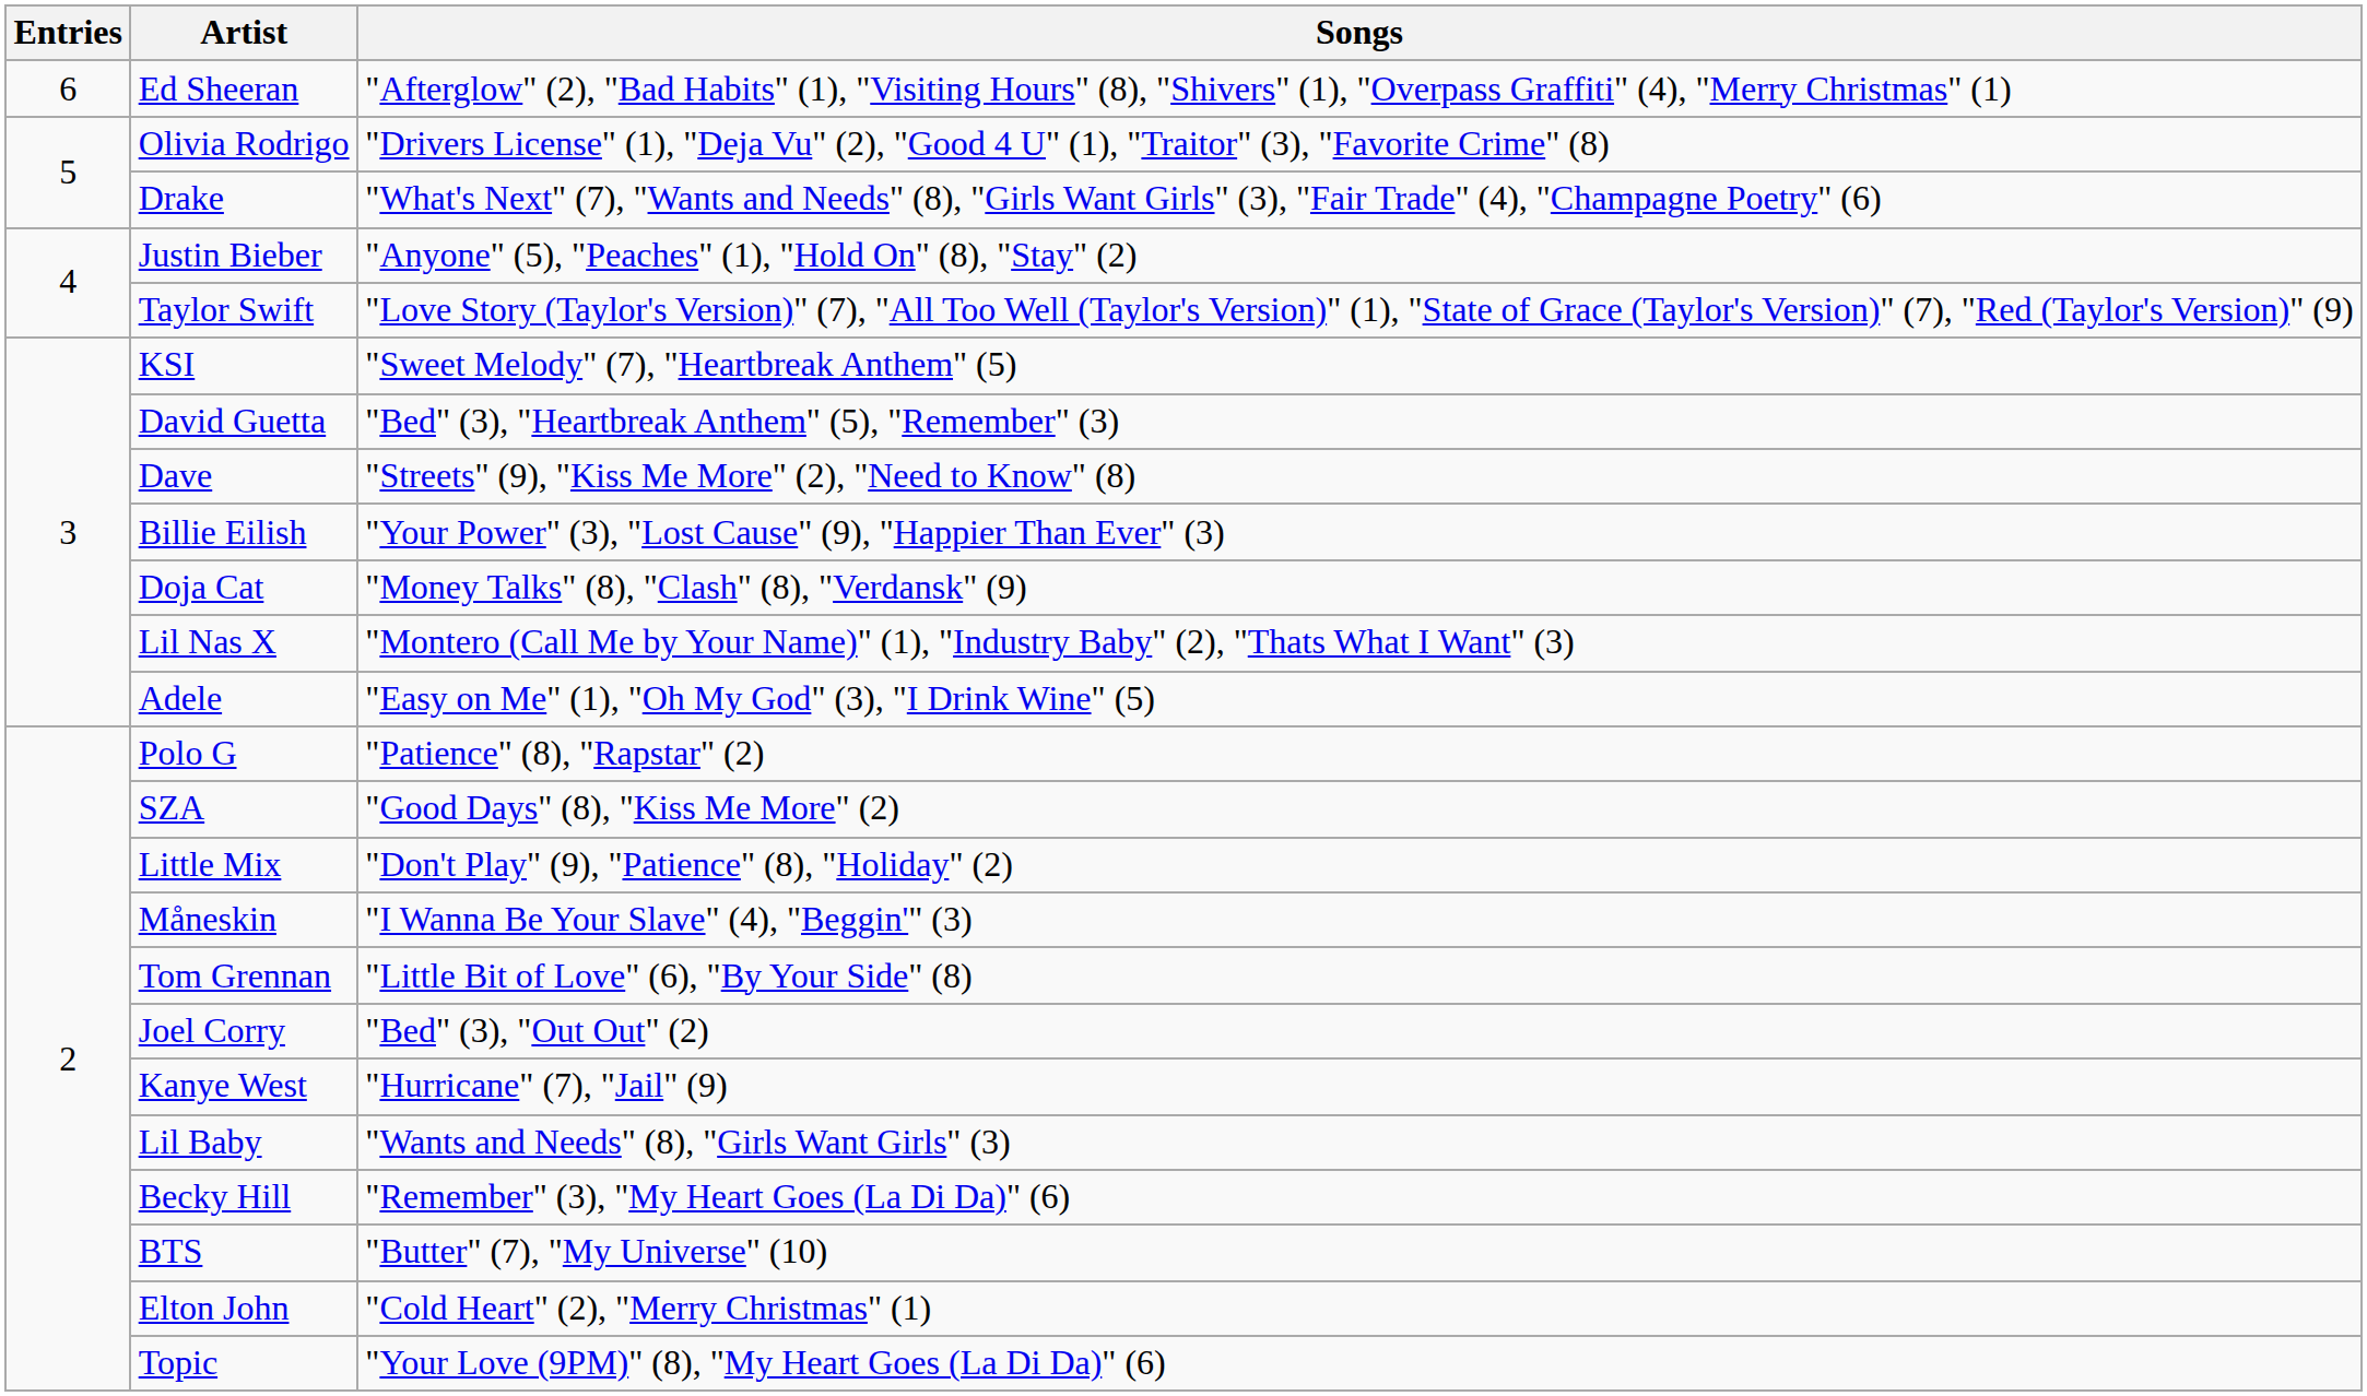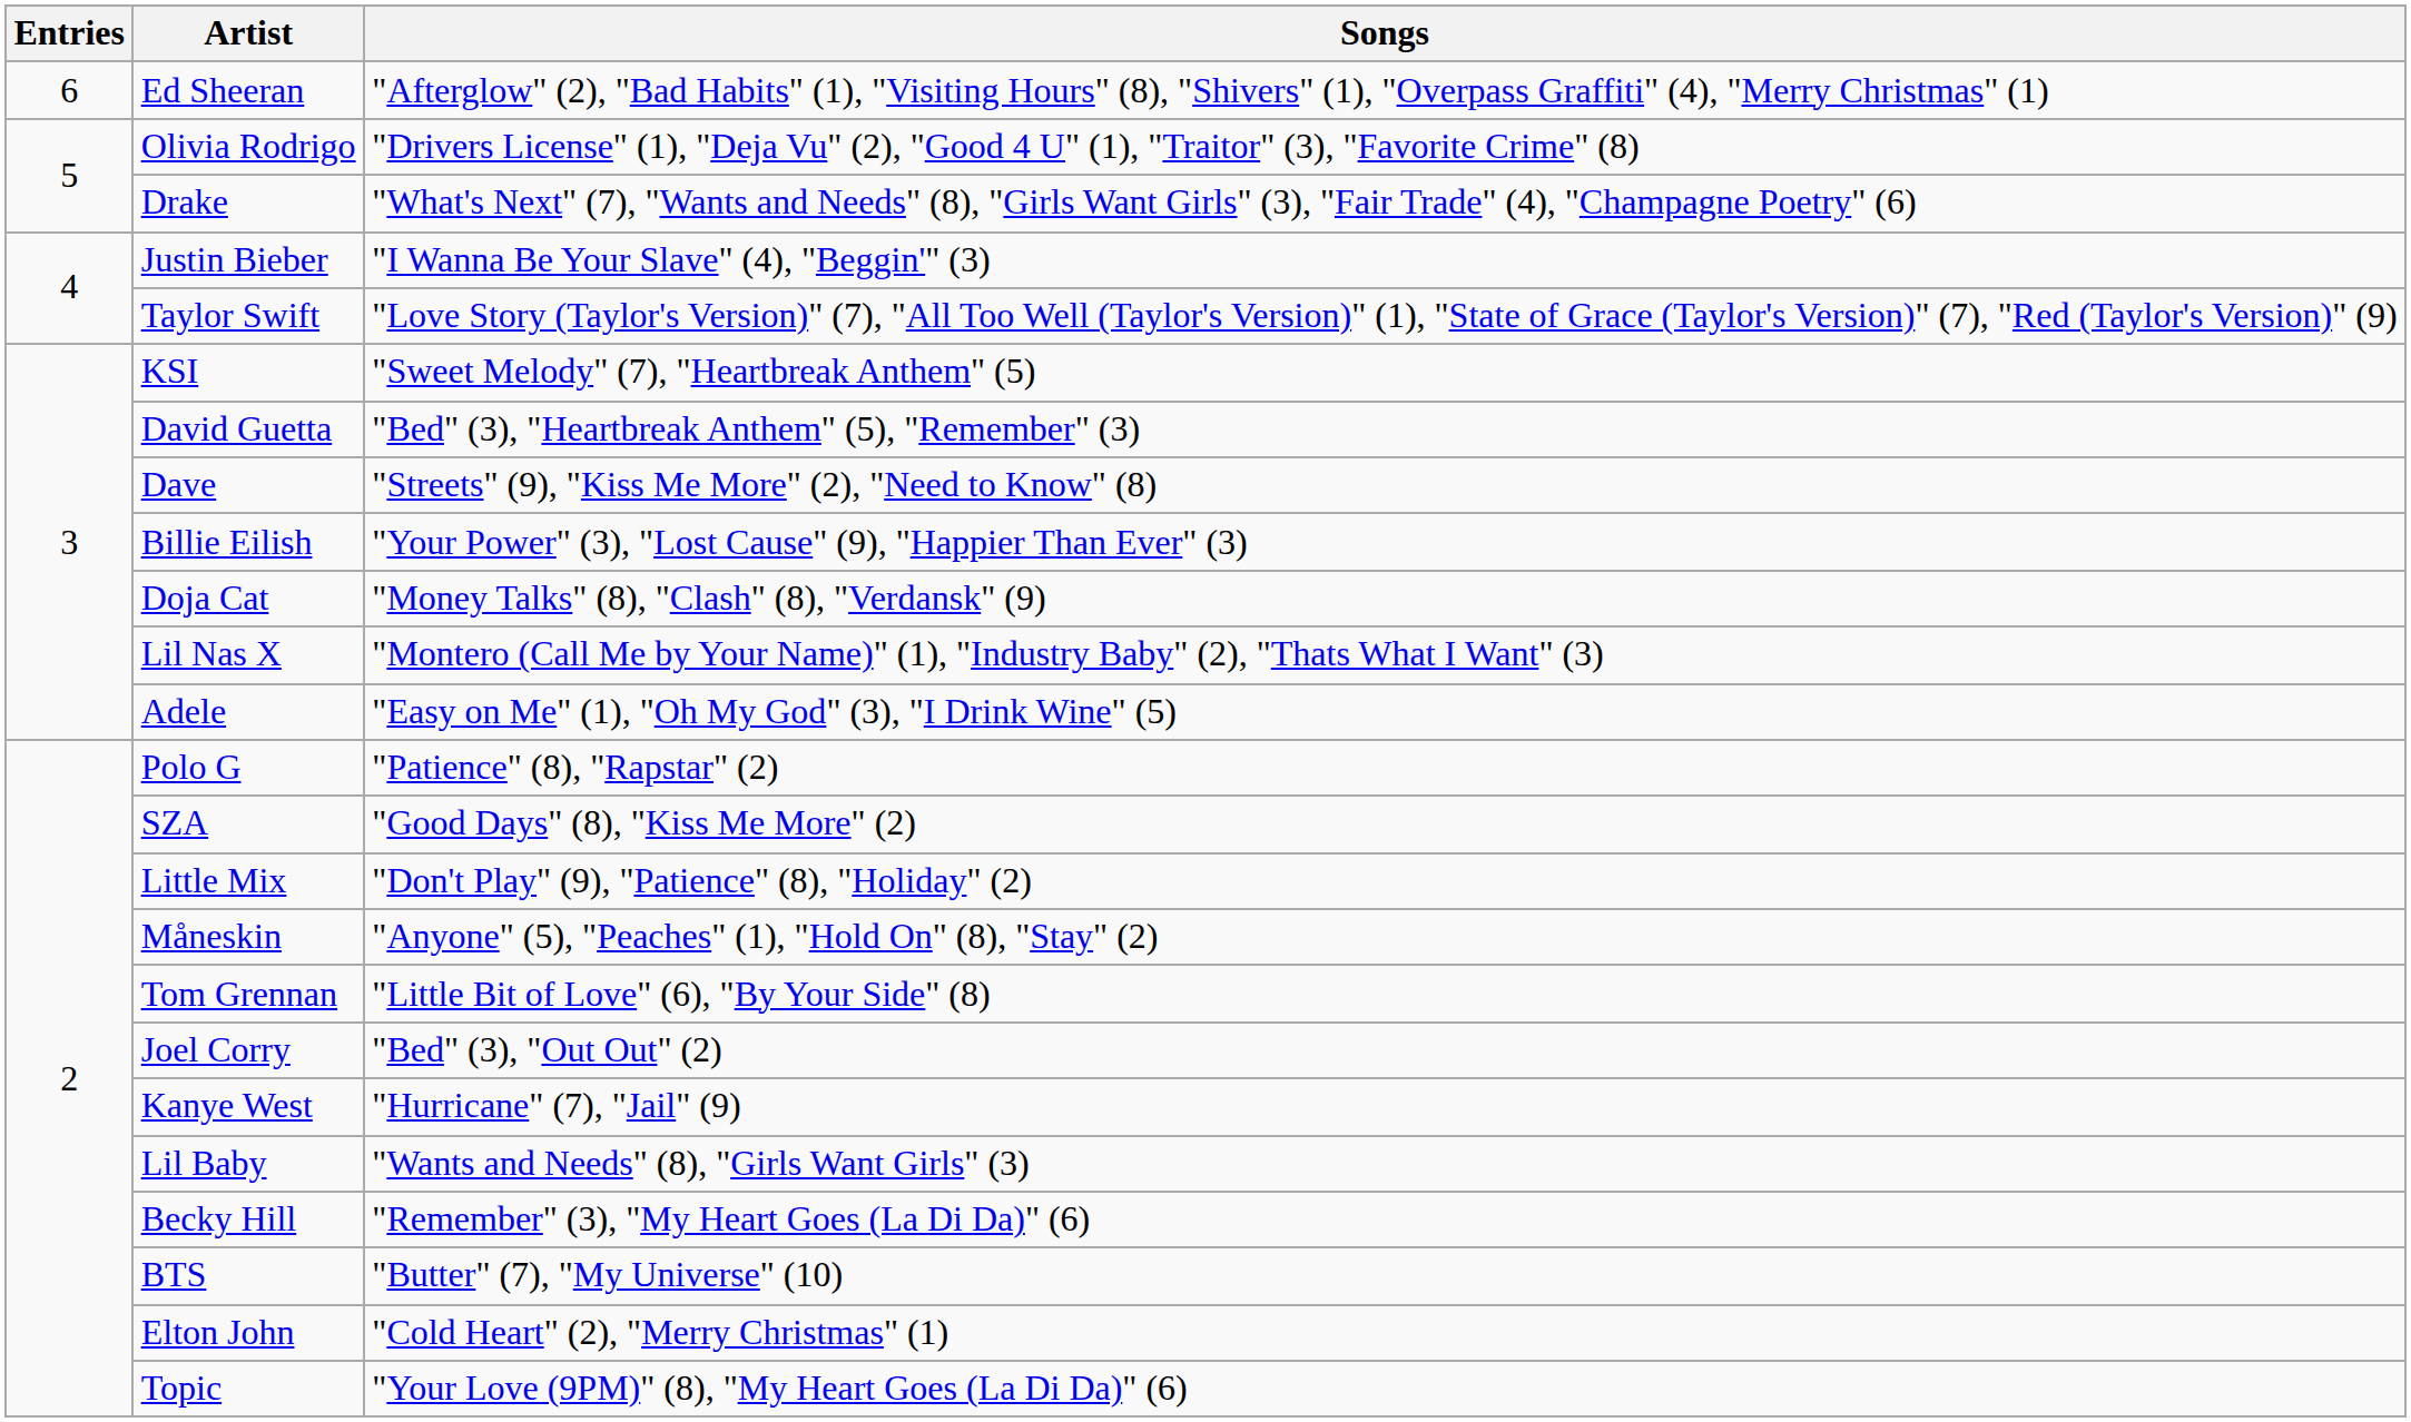 <table class="wikitable sortable">
 <tr>
 <th>Entries</th>
 <th>Artist</th>
 <th>Songs</th>
 </tr>
 <tr>
 <td style="text-align: center">6</td>
 <td><a href='#'>Ed Sheeran</a></td>
 <td>"<a href='#'>Afterglow</a>" (2), "<a href='#'>Bad Habits</a>" (1), "<a href='#'>Visiting Hours</a>" (8), "<a href='#'>Shivers</a>" (1), "<a href='#'>Overpass Graffiti</a>" (4), "<a href='#'>Merry Christmas</a>" (1)</td>
 </tr>
 <tr>
 <td style="text-align: center" rowspan=2>5</td>
 <td><a href='#'>Olivia Rodrigo</a></td>
 <td>"<a href='#'>Drivers License</a>" (1), "<a href='#'>Deja Vu</a>" (2), "<a href='#'>Good 4 U</a>" (1), "<a href='#'>Traitor</a>" (3), "<a href='#'>Favorite Crime</a>" (8)</td>
 </tr>
 <tr>
 <td><a href='#'>Drake</a></td>
 <td>"<a href='#'>What's Next</a>" (7), "<a href='#'>Wants and Needs</a>" (8), "<a href='#'>Girls Want Girls</a>" (3), "<a href='#'>Fair Trade</a>" (4), "<a href='#'>Champagne Poetry</a>" (6)</td>
 </tr>
 <tr>
 <td style="text-align: center" rowspan=2>4</td>
 <td><a href='#'>Justin Bieber</a></td>
-<td>"<a href='#'>Anyone</a>" (5), "<a href='#'>Peaches</a>" (1), "<a href='#'>Hold On</a>" (8), "<a href='#'>Stay</a>" (2)</td>
+<td>"<a href='#'>I Wanna Be Your Slave</a>" (4), "<a href='#'>Beggin'</a>" (3)</td>
 </tr>
 <tr>
 <td><a href='#'>Taylor Swift</a></td>
 <td>"<a href='#'>Love Story (Taylor's Version)</a>" (7), "<a href='#'>All Too Well (Taylor's Version)</a>" (1), "<a href='#'>State of Grace (Taylor's Version)</a>" (7), "<a href='#'>Red (Taylor's Version)</a>" (9)</td>
 </tr>
 <tr>
 <td style="text-align: center" rowspan=7>3</td>
 <td><a href='#'>KSI</a></td>
 <td>"<a href='#'>Sweet Melody</a>" (7), "<a href='#'>Heartbreak Anthem</a>" (5)</td>
 </tr>
 <tr>
 <td><a href='#'>David Guetta</a></td>
 <td>"<a href='#'>Bed</a>" (3), "<a href='#'>Heartbreak Anthem</a>" (5), "<a href='#'>Remember</a>" (3)</td>
 </tr>
 <tr>
 <td><a href='#'>Dave</a></td>
 <td>"<a href='#'>Streets</a>" (9), "<a href='#'>Kiss Me More</a>" (2), "<a href='#'>Need to Know</a>" (8)</td>
 </tr>
 <tr>
 <td><a href='#'>Billie Eilish</a></td>
 <td>"<a href='#'>Your Power</a>" (3), "<a href='#'>Lost Cause</a>" (9), "<a href='#'>Happier Than Ever</a>" (3)</td>
 </tr>
 <tr>
 <td><a href='#'>Doja Cat</a></td>
 <td>"<a href='#'>Money Talks</a>" (8), "<a href='#'>Clash</a>" (8), "<a href='#'>Verdansk</a>" (9)</td>
 </tr>
 <tr>
 <td><a href='#'>Lil Nas X</a></td>
 <td>"<a href='#'>Montero (Call Me by Your Name)</a>" (1), "<a href='#'>Industry Baby</a>" (2), "<a href='#'>Thats What I Want</a>" (3)</td>
 </tr>
 <tr>
 <td><a href='#'>Adele</a></td>
 <td>"<a href='#'>Easy on Me</a>" (1), "<a href='#'>Oh My God</a>" (3), "<a href='#'>I Drink Wine</a>" (5)</td>
 </tr>
 <tr>
 <td style="text-align: center" rowspan=12>2</td>
 <td><a href='#'>Polo G</a></td>
 <td>"<a href='#'>Patience</a>" (8), "<a href='#'>Rapstar</a>" (2)</td>
 </tr>
 <tr>
 <td><a href='#'>SZA</a></td>
 <td>"<a href='#'>Good Days</a>" (8), "<a href='#'>Kiss Me More</a>" (2)</td>
 </tr>
 <tr>
 <td><a href='#'>Little Mix</a></td>
 <td>"<a href='#'>Don't Play</a>" (9), "<a href='#'>Patience</a>" (8), "<a href='#'>Holiday</a>" (2)</td>
 </tr>
 <tr>
 <td><a href='#'>Måneskin</a></td>
-<td>"<a href='#'>I Wanna Be Your Slave</a>" (4), "<a href='#'>Beggin'</a>" (3)</td>
+<td>"<a href='#'>Anyone</a>" (5), "<a href='#'>Peaches</a>" (1), "<a href='#'>Hold On</a>" (8), "<a href='#'>Stay</a>" (2)</td>
 </tr>
 <tr>
 <td><a href='#'>Tom Grennan</a></td>
 <td>"<a href='#'>Little Bit of Love</a>" (6), "<a href='#'>By Your Side</a>" (8)</td>
 </tr>
 <tr>
 <td><a href='#'>Joel Corry</a></td>
 <td>"<a href='#'>Bed</a>" (3), "<a href='#'>Out Out</a>" (2)</td>
 </tr>
 <tr>
 <td><a href='#'>Kanye West</a></td>
 <td>"<a href='#'>Hurricane</a>" (7), "<a href='#'>Jail</a>" (9)</td>
 </tr>
 <tr>
 <td><a href='#'>Lil Baby</a></td>
 <td>"<a href='#'>Wants and Needs</a>" (8), "<a href='#'>Girls Want Girls</a>" (3)</td>
 </tr>
 <tr>
 <td><a href='#'>Becky Hill</a></td>
 <td>"<a href='#'>Remember</a>" (3), "<a href='#'>My Heart Goes (La Di Da)</a>" (6)</td>
 </tr>
 <tr>
 <td><a href='#'>BTS</a></td>
 <td>"<a href='#'>Butter</a>" (7), "<a href='#'>My Universe</a>" (10)</td>
 </tr>
 <tr>
 <td><a href='#'>Elton John</a></td>
 <td>"<a href='#'>Cold Heart</a>" (2), "<a href='#'>Merry Christmas</a>" (1)</td>
 </tr>
 <tr>
 <td><a href='#'>Topic</a></td>
 <td>"<a href='#'>Your Love (9PM)</a>" (8), "<a href='#'>My Heart Goes (La Di Da)</a>" (6)</td>
 </tr>
 </table>
